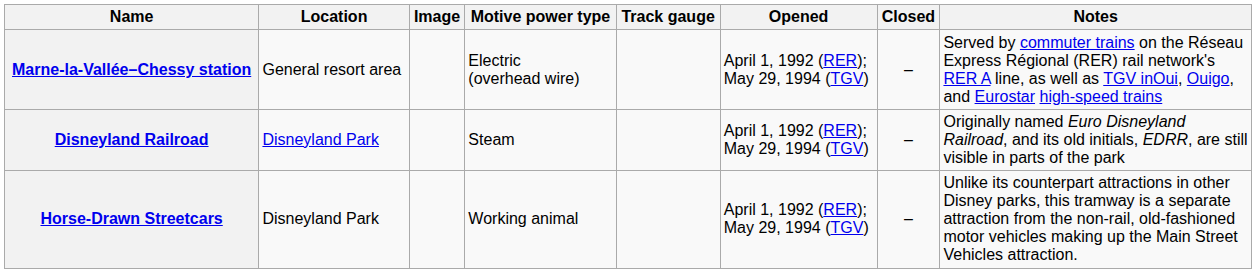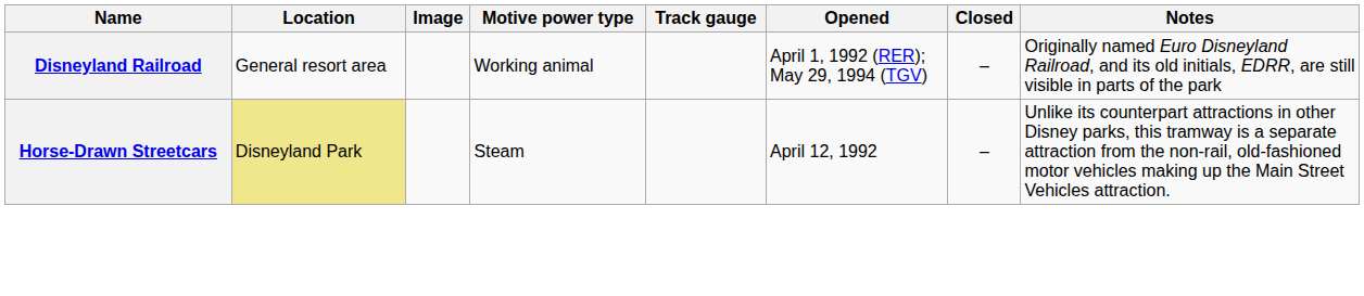 <table Class="wikitable plainrowheaders">
 <tr>
 <th scope="col">Name</th>
 <th scope="col">Location</th>
 <th scope="col">Image</th>
 <th scope="col">Motive power type</th>
 <th scope="col">Track gauge</th>
 <th scope="col">Opened</th>
 <th scope="col">Closed</th>
 <th scope="col" width=25%>Notes</th>
 </tr>
 <tr>
-<th scope="row"><a href='#'>Marne-la-Vallée–Chessy station</a></th>
+<th scope="row"><a href='#'>Disneyland Railroad</a></th>
 <td>General resort area</td>
 <td></td>
-<td>Electric<br>(overhead wire)</td>
-<td></td>
-<td>April 1, 1992 (<a href='#'>RER</a>);<br>May 29, 1994 (<a href='#'>TGV</a>)</td>
-<td style="text-align:center;">–</td>
-<td>Served by <a href='#'>commuter trains</a> on the Réseau Express Régional (RER) rail network's <a href='#'>RER A</a> line, as well as <a href='#'>TGV inOui</a>, <a href='#'>Ouigo</a>, and <a href='#'>Eurostar</a> <a href='#'>high-speed trains</a></td>
-</tr>
-<tr>
-<th scope="row"><a href='#'>Disneyland Railroad</a></th>
-<td><a href='#'>Disneyland Park</a></td>
-<td></td>
-<td>Steam</td>
+<td>Working animal</td>
 <td></td>
 <td>April 1, 1992 (<a href='#'>RER</a>);<br>May 29, 1994 (<a href='#'>TGV</a>)</td>
 <td style="text-align:center;">–</td>
 <td>Originally named <em>Euro Disneyland Railroad</em>, and its old initials, <em>EDRR</em>, are still visible in parts of the park</td>
 </tr>
 <tr>
 <th scope="row"><a href='#'>Horse-Drawn Streetcars</a></th>
-<td>Disneyland Park</td>
+<td style="background: khaki;">Disneyland Park</td>
 <td></td>
-<td>Working animal</td>
+<td>Steam</td>
 <td></td>
-<td>April 1, 1992 (<a href='#'>RER</a>);<br>May 29, 1994 (<a href='#'>TGV</a>)</td>
+<td>April 12, 1992</td>
 <td style="text-align:center;">–</td>
 <td>Unlike its counterpart attractions in other Disney parks, this tramway is a separate attraction from the non-rail, old-fashioned motor vehicles making up the Main Street Vehicles attraction.</td>
 </tr>
 </table>
